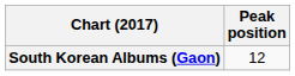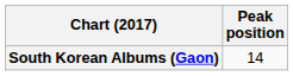 <table class="wikitable plainrowheaders" style="text-align:center">
 <tr>
 <th scope="col">Chart (2017)</th>
 <th scope="col">Peak<br>position</th>
 </tr>
 <tr>
 <th scope="row">South Korean Albums (<a href='#'>Gaon</a>)</th>
-<td>12</td>
+<td>14</td>
 </tr>
 </table>
